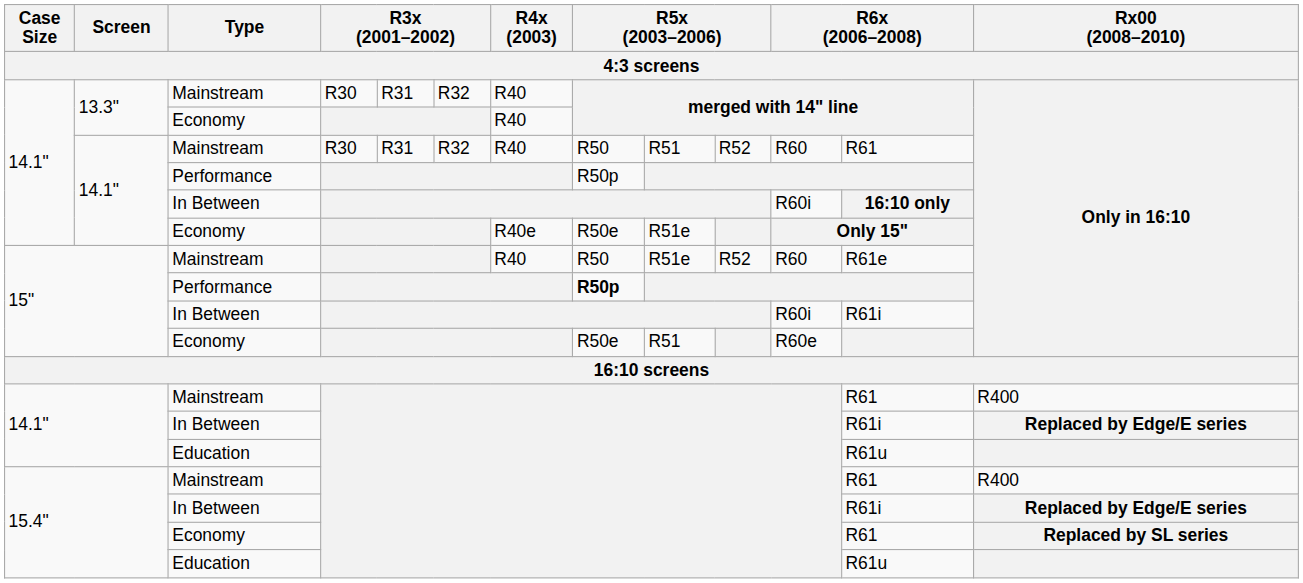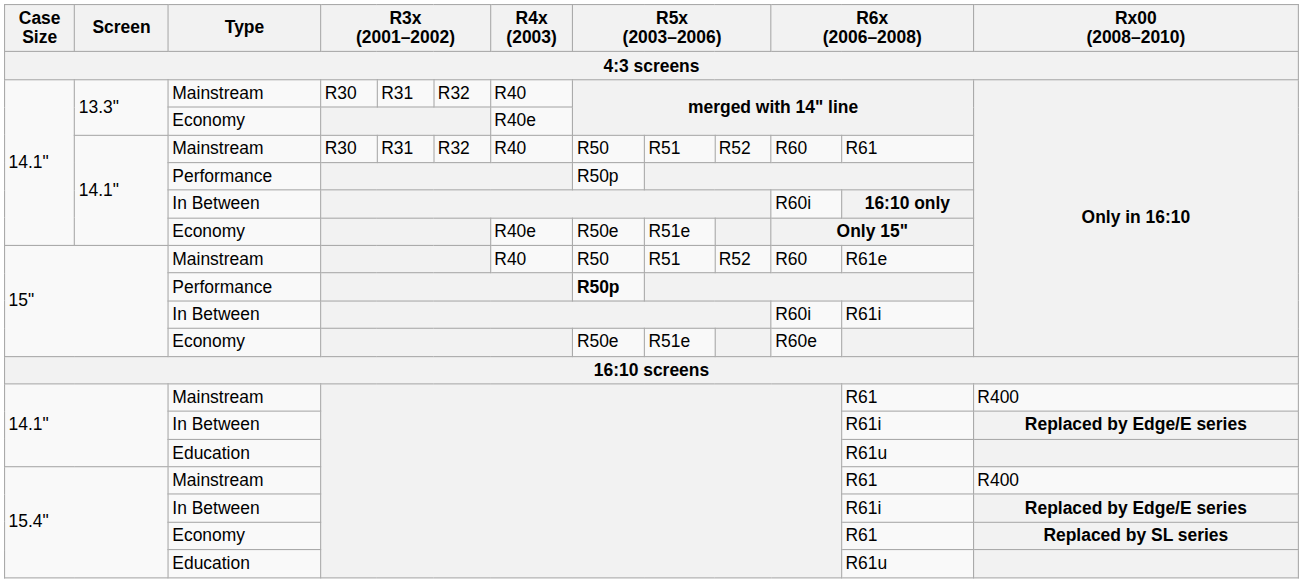 <table class="wikitable mw-collapsible mw-collapsed" style="min-width: 75%;">
 <tr>
 <th>Case<br>Size</th>
 <th>Screen</th>
 <th>Type</th>
 <th colspan="3">R3x <br>(2001–2002)</th>
 <th>R4x <br>(2003)</th>
 <th colspan="3">R5x <br>(2003–2006)</th>
 <th colspan="2">R6x <br>(2006–2008)</th>
 <th>Rx00 <br>(2008–2010)</th>
 </tr>
 <tr>
 <th colspan="13">4:3 screens</th>
 </tr>
 <tr>
 <td rowspan="6">14.1"</td>
 <td rowspan="2">13.3"</td>
 <td>Mainstream</td>
 <td>R30</td>
 <td>R31</td>
 <td>R32</td>
 <td>R40</td>
 <th colspan="5" rowspan="2">merged with 14" line</th>
 <th rowspan="10">Only in 16:10</th>
 </tr>
 <tr>
 <td>Economy</td>
 <th colspan="3"></th>
-<td>R40</td>
+<td>R40e</td>
 </tr>
 <tr>
 <td rowspan="4">14.1"</td>
 <td>Mainstream</td>
 <td>R30</td>
 <td>R31</td>
 <td>R32</td>
 <td>R40</td>
 <td>R50</td>
 <td>R51</td>
 <td>R52</td>
 <td>R60</td>
 <td>R61</td>
 </tr>
 <tr>
 <td>Performance</td>
 <th colspan="4"></th>
 <td>R50p</td>
 <th colspan="4"></th>
 </tr>
 <tr>
 <td>In Between</td>
 <th colspan="7"></th>
 <td>R60i</td>
 <th>16:10 only</th>
 </tr>
 <tr>
 <td>Economy</td>
 <th colspan="3"></th>
 <td>R40e</td>
 <td>R50e</td>
 <td>R51e</td>
 <th colspan="1"></th>
 <th colspan="2">Only 15"</th>
 </tr>
 <tr>
 <td colspan="2" rowspan="4">15"</td>
 <td>Mainstream</td>
 <th colspan="3"></th>
 <td>R40</td>
 <td>R50</td>
-<td>R51e</td>
+<td>R51</td>
 <td>R52</td>
 <td>R60</td>
 <td>R61e</td>
 </tr>
 <tr>
 <td>Performance</td>
 <th colspan="4"></th>
 <td><strong>R50p</strong></td>
 <th colspan="4"></th>
 </tr>
 <tr>
 <td>In Between</td>
 <th colspan="7"></th>
 <td>R60i</td>
 <td>R61i</td>
 </tr>
 <tr>
 <td>Economy</td>
 <th colspan="4"></th>
 <td>R50e</td>
-<td>R51</td>
+<td>R51e</td>
 <th colspan="1"></th>
 <td>R60e</td>
 <th colspan="1"></th>
 </tr>
 <tr>
 <th colspan="13">16:10 screens</th>
 </tr>
 <tr>
 <td colspan="2" rowspan="3">14.1"</td>
 <td>Mainstream</td>
 <th colspan="8" rowspan="7"></th>
 <td>R61</td>
 <td>R400</td>
 </tr>
 <tr>
 <td>In Between</td>
 <td>R61i</td>
 <th>Replaced by Edge/E series</th>
 </tr>
 <tr>
 <td>Education</td>
 <td>R61u</td>
 <th></th>
 </tr>
 <tr>
 <td colspan="2" rowspan="4">15.4"</td>
 <td>Mainstream</td>
 <td>R61</td>
 <td>R400</td>
 </tr>
 <tr>
 <td>In Between</td>
 <td>R61i</td>
 <th>Replaced by Edge/E series</th>
 </tr>
 <tr>
 <td>Economy</td>
 <td>R61</td>
 <th>Replaced by SL series</th>
 </tr>
 <tr>
 <td>Education</td>
 <td>R61u</td>
 <th></th>
 </tr>
 </table>
